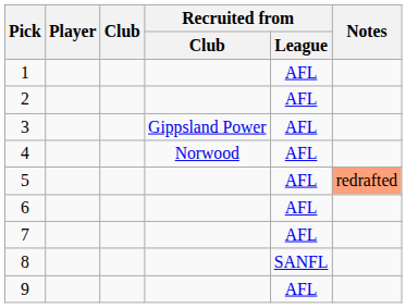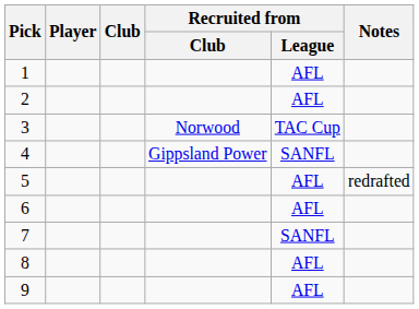 <table class="wikitable sortable plainrowheaders" style="text-align:center;">
 <tr>
 <th rowspan="2">Pick</th>
 <th rowspan="2">Player</th>
 <th rowspan="2">Club</th>
 <th colspan="2">Recruited from</th>
 <th class="unsortable" rowspan="2">Notes</th>
 </tr>
 <tr>
 <th>Club</th>
 <th>League</th>
 </tr>
 <tr>
 <td>1</td>
 <td></td>
 <td></td>
 <td></td>
 <td><a href='#'>AFL</a></td>
 <td align="left"></td>
 </tr>
 <tr>
 <td>2</td>
 <td></td>
 <td></td>
 <td></td>
 <td><a href='#'>AFL</a></td>
 <td align="left"></td>
 </tr>
 <tr>
 <td>3</td>
 <td></td>
 <td></td>
-<td><a href='#'>Gippsland Power</a></td>
-<td><a href='#'>AFL</a></td>
+<td><a href='#'>Norwood</a></td>
+<td><a href='#'>TAC Cup</a></td>
 <td align="left"></td>
 </tr>
 <tr>
 <td>4</td>
 <td></td>
 <td></td>
-<td><a href='#'>Norwood</a></td>
-<td><a href='#'>AFL</a></td>
+<td><a href='#'>Gippsland Power</a></td>
+<td><a href='#'>SANFL</a></td>
 <td align="left"></td>
 </tr>
 <tr>
 <td>5</td>
 <td></td>
 <td></td>
 <td></td>
 <td><a href='#'>AFL</a></td>
-<td align="left" style="background: lightsalmon;">redrafted</td>
+<td align="left">redrafted</td>
 </tr>
 <tr>
 <td>6</td>
 <td></td>
 <td></td>
 <td></td>
 <td><a href='#'>AFL</a></td>
 <td align="left"></td>
 </tr>
 <tr>
 <td>7</td>
 <td></td>
 <td></td>
 <td></td>
-<td><a href='#'>AFL</a></td>
+<td><a href='#'>SANFL</a></td>
 <td align="left"></td>
 </tr>
 <tr>
 <td>8</td>
 <td></td>
 <td></td>
 <td></td>
-<td><a href='#'>SANFL</a></td>
+<td><a href='#'>AFL</a></td>
 <td align="left"></td>
 </tr>
 <tr>
 <td>9</td>
 <td></td>
 <td></td>
 <td></td>
 <td><a href='#'>AFL</a></td>
 <td align="left"></td>
 </tr>
 </table>
